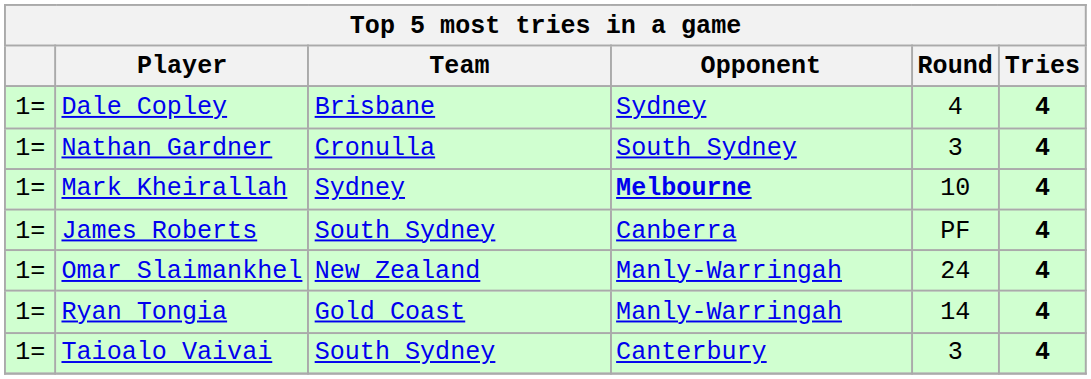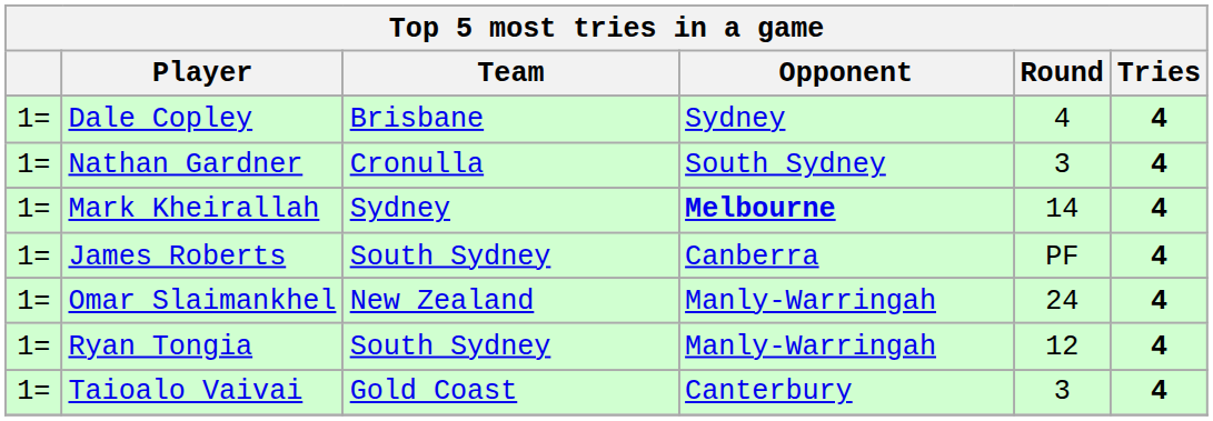 <table class="wikitable" style="text-align:center;">
 <tr>
 <th colspan=7>Top 5 most tries in a game</th>
 </tr>
 <tr>
 <th width=20 abbr="Position"></th>
 <th width=125>Player</th>
 <th width=150>Team</th>
 <th width=150>Opponent</th>
 <th width=20>Round</th>
 <th width=20>Tries</th>
 </tr>
 <tr bgcolor="#d0ffd0">
 <td>1=</td>
 <td style="text-align:left;"><a href='#'>Dale Copley</a></td>
 <td style="text-align:left;"> <a href='#'>Brisbane</a></td>
 <td style="text-align:left;"> <a href='#'>Sydney</a></td>
 <td>4</td>
 <td><strong>4</strong></td>
 </tr>
 <tr bgcolor="#d0ffd0">
 <td>1=</td>
 <td style="text-align:left;"><a href='#'>Nathan Gardner</a></td>
 <td style="text-align:left;"> <a href='#'>Cronulla</a></td>
 <td style="text-align:left;"> <a href='#'>South Sydney</a></td>
 <td>3</td>
 <td><strong>4</strong></td>
 </tr>
 <tr bgcolor="#d0ffd0">
 <td>1=</td>
 <td style="text-align:left;"><a href='#'>Mark Kheirallah</a></td>
 <td style="text-align:left;"> <a href='#'>Sydney</a></td>
 <td style="text-align:left;"><strong> <a href='#'>Melbourne</a></strong></td>
-<td>10</td>
+<td>14</td>
 <td><strong>4</strong></td>
 </tr>
 <tr bgcolor="#d0ffd0">
 <td>1=</td>
 <td style="text-align:left;"><a href='#'>James Roberts</a></td>
 <td style="text-align:left;"> <a href='#'>South Sydney</a></td>
 <td style="text-align:left;"> <a href='#'>Canberra</a></td>
 <td>PF</td>
 <td><strong>4</strong></td>
 </tr>
 <tr bgcolor="#d0ffd0">
 <td>1=</td>
 <td style="text-align:left;"><a href='#'>Omar Slaimankhel</a></td>
 <td style="text-align:left;"> <a href='#'>New Zealand</a></td>
 <td style="text-align:left;"> <a href='#'>Manly-Warringah</a></td>
 <td>24</td>
 <td><strong>4</strong></td>
 </tr>
 <tr bgcolor="#d0ffd0">
 <td>1=</td>
 <td style="text-align:left;"><a href='#'>Ryan Tongia</a></td>
-<td style="text-align:left;"> <a href='#'>Gold Coast</a></td>
+<td style="text-align:left;"> <a href='#'>South Sydney</a></td>
 <td style="text-align:left;"> <a href='#'>Manly-Warringah</a></td>
-<td>14</td>
+<td>12</td>
 <td><strong>4</strong></td>
 </tr>
 <tr bgcolor="#d0ffd0">
 <td>1=</td>
 <td style="text-align:left;"><a href='#'>Taioalo Vaivai</a></td>
-<td style="text-align:left;"> <a href='#'>South Sydney</a></td>
+<td style="text-align:left;"> <a href='#'>Gold Coast</a></td>
 <td style="text-align:left;"> <a href='#'>Canterbury</a></td>
 <td>3</td>
 <td><strong>4</strong></td>
 </tr>
 <tr>
 </tr>
 </table>
